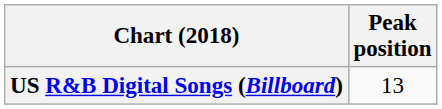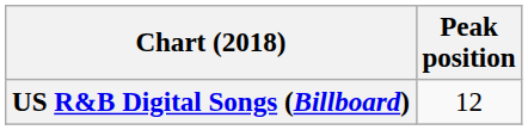 <table class="wikitable plainrowheaders" style="text-align:center">
 <tr>
 <th>Chart (2018)</th>
 <th>Peak<br>position</th>
 </tr>
 <tr>
 <th scope="row">US <a href='#'>R&B Digital Songs</a> (<a href='#'><em>Billboard</em></a>)</th>
-<td>13</td>
+<td>12</td>
 </tr>
 </table>
